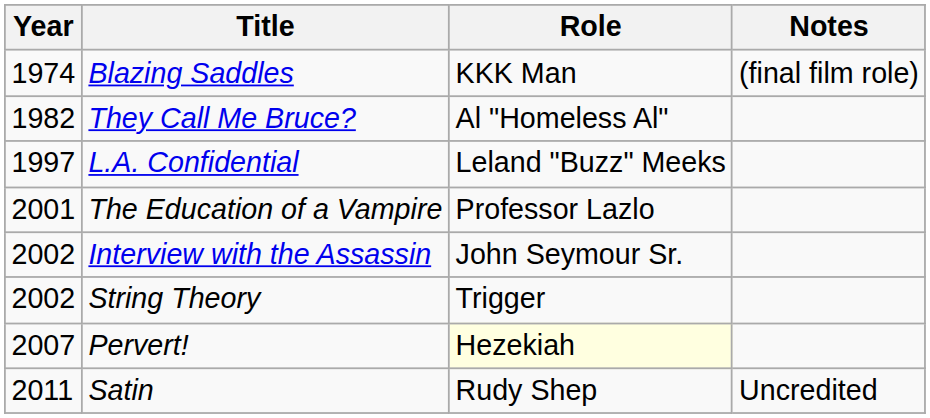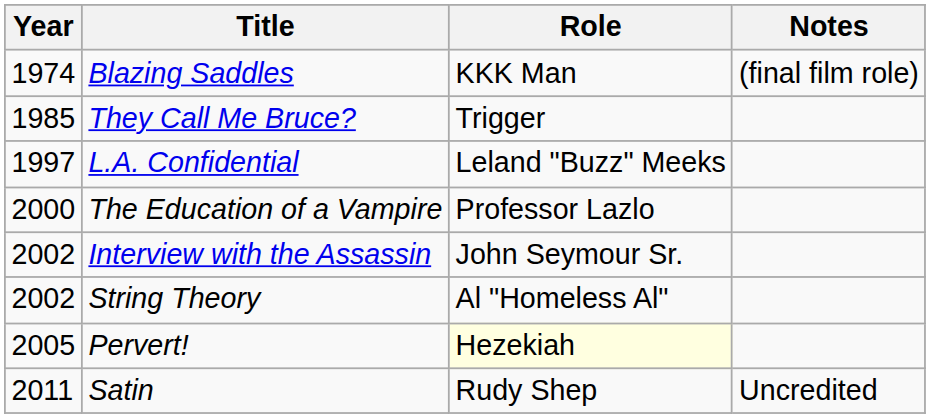 <table class="wikitable sortable">
 <tr>
 <th>Year</th>
 <th>Title</th>
 <th>Role</th>
 <th>Notes</th>
 </tr>
 <tr>
 <td>1974</td>
 <td><em><a href='#'>Blazing Saddles</a></em></td>
 <td>KKK Man</td>
 <td>(final film role)</td>
 </tr>
 <tr>
-<td>1982</td>
+<td>1985</td>
 <td><em><a href='#'>They Call Me Bruce?</a></em></td>
-<td>Al "Homeless Al"</td>
+<td>Trigger</td>
 <td></td>
 </tr>
 <tr>
 <td>1997</td>
 <td><em><a href='#'>L.A. Confidential</a></em></td>
 <td>Leland "Buzz" Meeks</td>
 <td></td>
 </tr>
 <tr>
-<td>2001</td>
+<td>2000</td>
 <td><em>The Education of a Vampire</em></td>
 <td>Professor Lazlo</td>
 <td></td>
 </tr>
 <tr>
 <td>2002</td>
 <td><em><a href='#'>Interview with the Assassin</a></em></td>
 <td>John Seymour Sr.</td>
 <td></td>
 </tr>
 <tr>
 <td>2002</td>
 <td><em>String Theory</em></td>
-<td>Trigger</td>
+<td>Al "Homeless Al"</td>
 <td></td>
 </tr>
 <tr>
-<td>2007</td>
+<td>2005</td>
 <td><em>Pervert!</em></td>
 <td style="background: lightyellow;">Hezekiah</td>
 <td></td>
 </tr>
 <tr>
 <td>2011</td>
 <td><em>Satin</em></td>
 <td>Rudy Shep</td>
 <td>Uncredited</td>
 </tr>
 </table>
